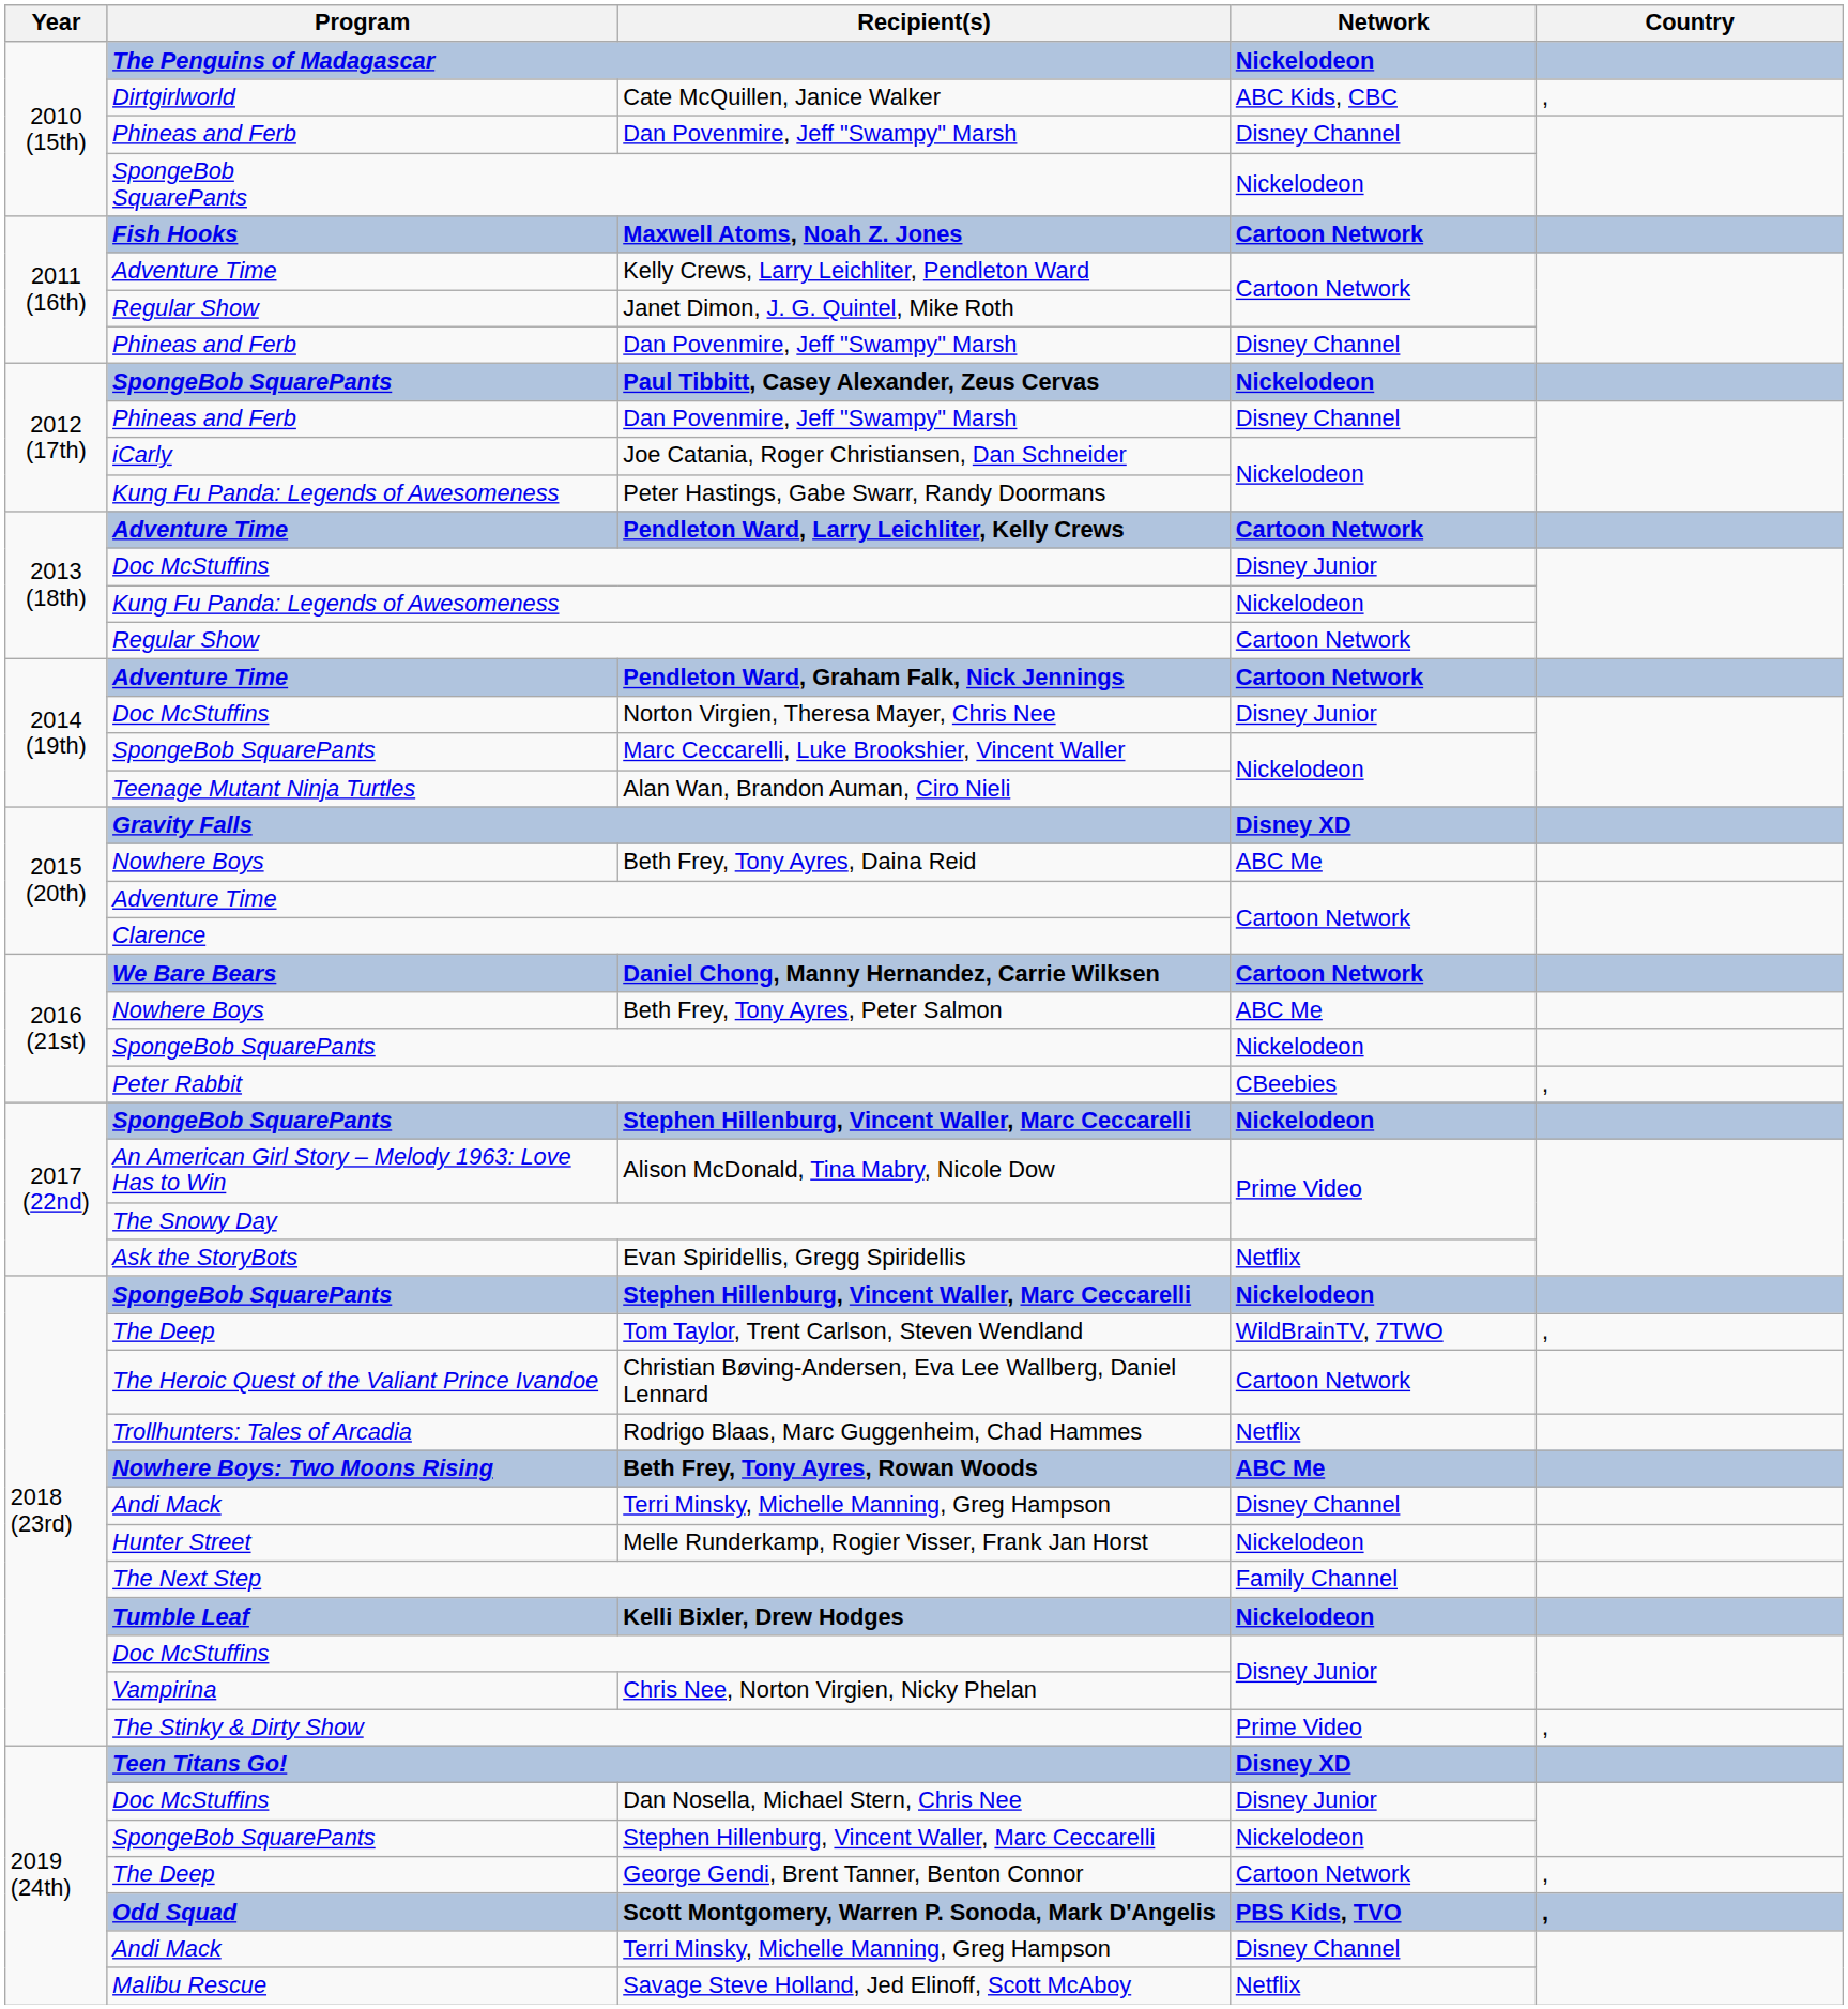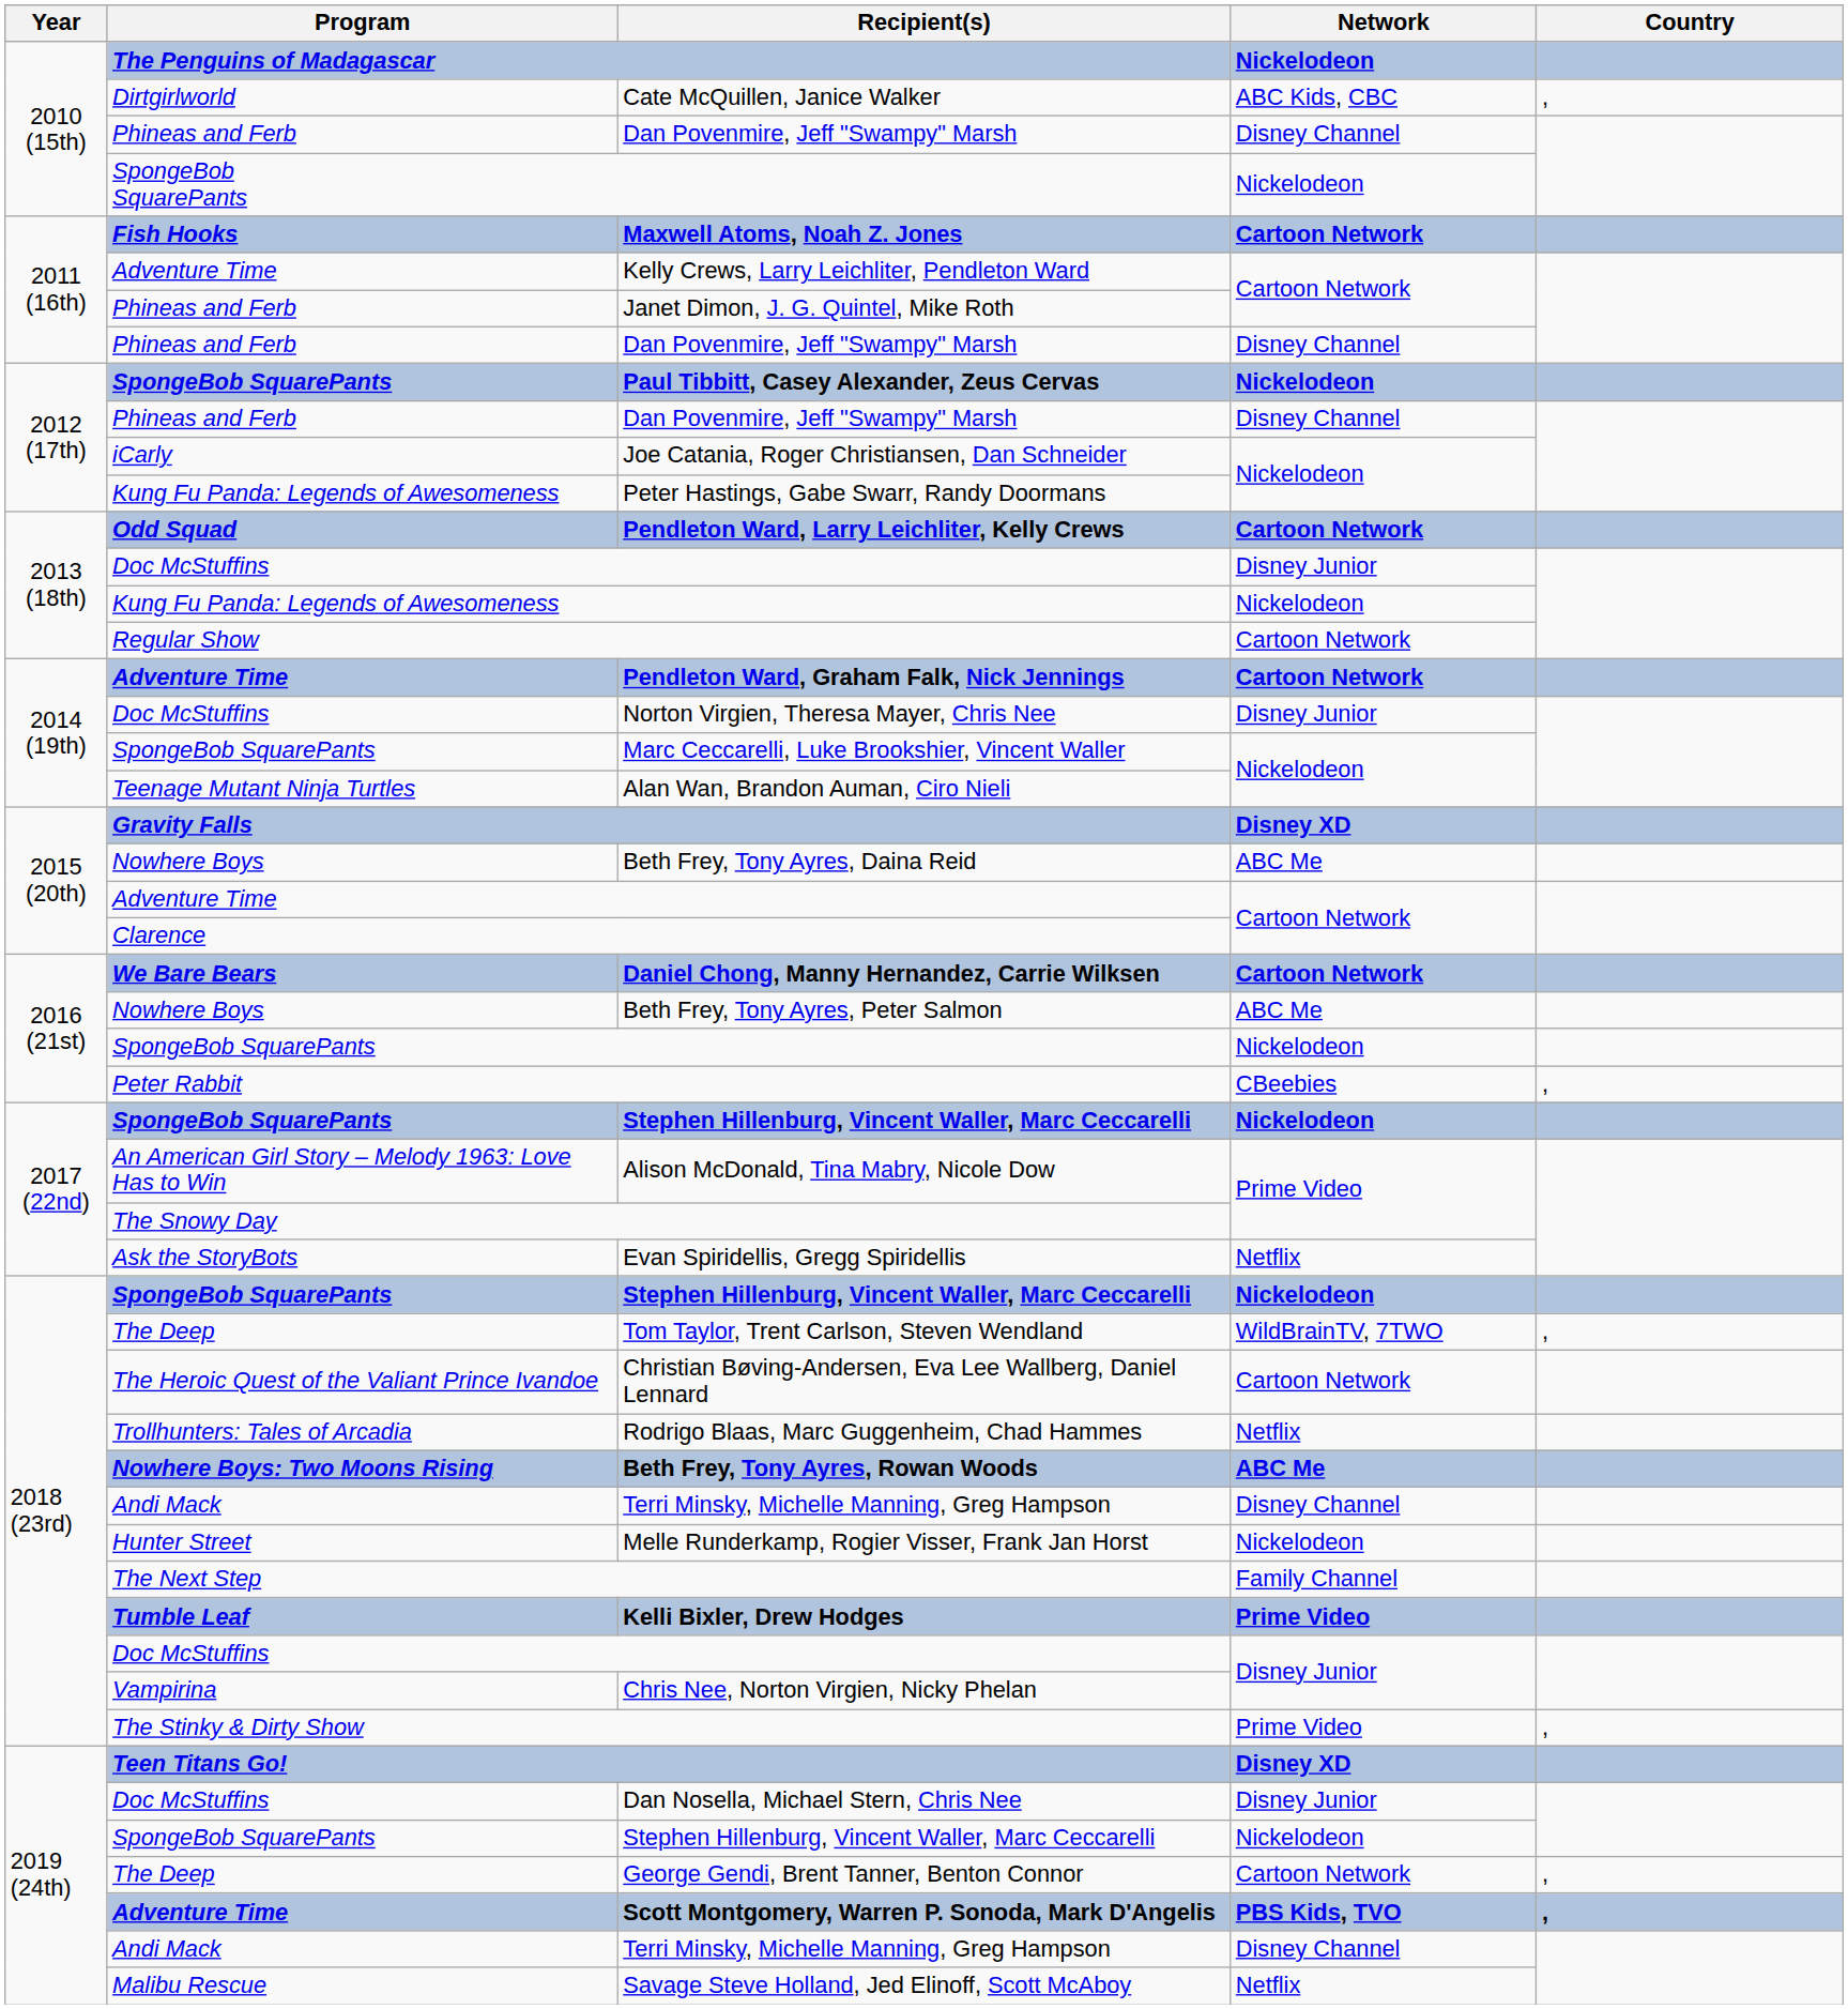 <table class="wikitable" style="width:100%">
 <tr bgcolor="#CCCCCC" align="center">
 <th width="5%">Year</th>
 <th width="25%">Program</th>
 <th width="30%">Recipient(s)</th>
 <th width="15%">Network</th>
 <th width="15%">Country</th>
 </tr>
 <tr>
 <td rowspan="4" style="text-align:center;">2010<br>(15th)<br></td>
 <td colspan="2" style="background:#B0C4DE;"><strong><em><a href='#'>The Penguins of Madagascar</a></em></strong></td>
 <td style="background:#B0C4DE;"><strong><a href='#'>Nickelodeon</a></strong></td>
 <td style="background:#B0C4DE;"><strong></strong></td>
 </tr>
 <tr>
 <td><em><a href='#'>Dirtgirlworld</a></em></td>
 <td>Cate McQuillen, Janice Walker</td>
 <td><a href='#'>ABC Kids</a>, <a href='#'>CBC</a></td>
 <td>, </td>
 </tr>
 <tr>
 <td><em><a href='#'>Phineas and Ferb</a></em></td>
 <td><a href='#'>Dan Povenmire</a>, <a href='#'>Jeff "Swampy" Marsh</a></td>
 <td><a href='#'>Disney Channel</a></td>
 <td rowspan="2"></td>
 </tr>
 <tr>
 <td colspan="2"><em><a href='#'>SpongeBob</a></em><br><em><a href='#'>SquarePants</a></em></td>
 <td><a href='#'>Nickelodeon</a></td>
 </tr>
 <tr>
 <td rowspan="4" style="text-align:center;">2011<br>(16th)<br></td>
 <td style="background:#B0C4DE;"><strong><em><a href='#'>Fish Hooks</a></em></strong></td>
 <td style="background:#B0C4DE;"><strong><a href='#'>Maxwell Atoms</a>, <a href='#'>Noah Z. Jones</a></strong></td>
 <td style="background:#B0C4DE;"><strong><a href='#'>Cartoon Network</a></strong></td>
 <td style="background:#B0C4DE;"><strong></strong></td>
 </tr>
 <tr>
 <td><em><a href='#'>Adventure Time</a></em></td>
 <td>Kelly Crews, <a href='#'>Larry Leichliter</a>, <a href='#'>Pendleton Ward</a></td>
 <td rowspan="2"><a href='#'>Cartoon Network</a></td>
 <td rowspan="3"></td>
 </tr>
 <tr>
-<td><em><a href='#'>Regular Show</a></em></td>
+<td><em><a href='#'>Phineas and Ferb</a></em></td>
 <td>Janet Dimon, <a href='#'>J. G. Quintel</a>, Mike Roth</td>
 </tr>
 <tr>
 <td><em><a href='#'>Phineas and Ferb</a></em></td>
 <td><a href='#'>Dan Povenmire</a>, <a href='#'>Jeff "Swampy" Marsh</a></td>
 <td><a href='#'>Disney Channel</a></td>
 </tr>
 <tr>
 <td rowspan="4" style="text-align:center;">2012<br>(17th)<br></td>
 <td style="background:#B0C4DE;"><strong><em><a href='#'>SpongeBob SquarePants</a></em></strong></td>
 <td style="background:#B0C4DE;"><strong><a href='#'>Paul Tibbitt</a>, Casey Alexander, Zeus Cervas</strong></td>
 <td style="background:#B0C4DE;"><strong><a href='#'>Nickelodeon</a></strong></td>
 <td style="background:#B0C4DE;"><strong></strong></td>
 </tr>
 <tr>
 <td><em><a href='#'>Phineas and Ferb</a></em></td>
 <td><a href='#'>Dan Povenmire</a>, <a href='#'>Jeff "Swampy" Marsh</a></td>
 <td><a href='#'>Disney Channel</a></td>
 <td rowspan="3"></td>
 </tr>
 <tr>
 <td><em><a href='#'>iCarly</a></em></td>
 <td>Joe Catania, Roger Christiansen, <a href='#'>Dan Schneider</a></td>
 <td rowspan="2"><a href='#'>Nickelodeon</a></td>
 </tr>
 <tr>
 <td><em><a href='#'>Kung Fu Panda: Legends of Awesomeness</a></em></td>
 <td>Peter Hastings, Gabe Swarr, Randy Doormans</td>
 </tr>
 <tr>
 <td rowspan="4" style="text-align:center;">2013<br>(18th)<br></td>
-<td style="background:#B0C4DE;"><strong><em><a href='#'>Adventure Time</a></em></strong></td>
+<td style="background:#B0C4DE;"><strong><em><a href='#'>Odd Squad</a></em></strong></td>
 <td style="background:#B0C4DE;"><strong><a href='#'>Pendleton Ward</a>, <a href='#'>Larry Leichliter</a>, Kelly Crews</strong></td>
 <td style="background:#B0C4DE;"><strong><a href='#'>Cartoon Network</a></strong></td>
 <td style="background:#B0C4DE;"><strong></strong></td>
 </tr>
 <tr>
 <td colspan="2"><em><a href='#'>Doc McStuffins</a></em></td>
 <td><a href='#'>Disney Junior</a></td>
 <td rowspan="3"></td>
 </tr>
 <tr>
 <td colspan="2"><em><a href='#'>Kung Fu Panda: Legends of Awesomeness</a></em></td>
 <td><a href='#'>Nickelodeon</a></td>
 </tr>
 <tr>
 <td colspan="2"><em><a href='#'>Regular Show</a></em></td>
 <td><a href='#'>Cartoon Network</a></td>
 </tr>
 <tr>
 <td rowspan="4" style="text-align:center;">2014<br>(19th)<br></td>
 <td style="background:#B0C4DE;"><strong><em><a href='#'>Adventure Time</a></em></strong></td>
 <td style="background:#B0C4DE;"><strong><a href='#'>Pendleton Ward</a>, Graham Falk, <a href='#'>Nick Jennings</a></strong></td>
 <td style="background:#B0C4DE;"><strong><a href='#'>Cartoon Network</a></strong></td>
 <td style="background:#B0C4DE;"><strong></strong></td>
 </tr>
 <tr>
 <td><em><a href='#'>Doc McStuffins</a></em></td>
 <td>Norton Virgien, Theresa Mayer, <a href='#'>Chris Nee</a></td>
 <td><a href='#'>Disney Junior</a></td>
 <td rowspan="3"></td>
 </tr>
 <tr>
 <td><em><a href='#'>SpongeBob SquarePants</a></em></td>
 <td><a href='#'>Marc Ceccarelli</a>, <a href='#'>Luke Brookshier</a>, <a href='#'>Vincent Waller</a></td>
 <td rowspan="2"><a href='#'>Nickelodeon</a></td>
 </tr>
 <tr>
 <td><em><a href='#'>Teenage Mutant Ninja Turtles</a></em></td>
 <td>Alan Wan, Brandon Auman, <a href='#'>Ciro Nieli</a></td>
 </tr>
 <tr>
 <td rowspan="4" style="text-align:center;">2015<br>(20th)<br></td>
 <td colspan="2" style="background:#B0C4DE;"><strong><em><a href='#'>Gravity Falls</a></em></strong></td>
 <td style="background:#B0C4DE;"><strong><a href='#'>Disney XD</a></strong></td>
 <td style="background:#B0C4DE;"><strong></strong></td>
 </tr>
 <tr>
 <td><em><a href='#'>Nowhere Boys</a></em></td>
 <td>Beth Frey, <a href='#'>Tony Ayres</a>, Daina Reid</td>
 <td><a href='#'>ABC Me</a></td>
 <td></td>
 </tr>
 <tr>
 <td colspan="2"><em><a href='#'>Adventure Time</a></em></td>
 <td rowspan="2"><a href='#'>Cartoon Network</a></td>
 <td rowspan="2"></td>
 </tr>
 <tr>
 <td colspan="2"><em><a href='#'>Clarence</a></em></td>
 </tr>
 <tr>
 <td rowspan="4" style="text-align:center;">2016<br>(21st)<br></td>
 <td style="background:#B0C4DE;"><strong><em><a href='#'>We Bare Bears</a></em></strong></td>
 <td style="background:#B0C4DE;"><strong><a href='#'>Daniel Chong</a>, Manny Hernandez, Carrie Wilksen</strong></td>
 <td style="background:#B0C4DE;"><strong><a href='#'>Cartoon Network</a></strong></td>
 <td style="background:#B0C4DE;"><strong></strong></td>
 </tr>
 <tr>
 <td><em><a href='#'>Nowhere Boys</a></em></td>
 <td>Beth Frey, <a href='#'>Tony Ayres</a>, Peter Salmon</td>
 <td><a href='#'>ABC Me</a></td>
 <td></td>
 </tr>
 <tr>
 <td colspan="2"><em><a href='#'>SpongeBob SquarePants</a></em></td>
 <td><a href='#'>Nickelodeon</a></td>
 <td></td>
 </tr>
 <tr>
 <td colspan="2"><em><a href='#'>Peter Rabbit</a></em></td>
 <td><a href='#'>CBeebies</a></td>
 <td>, </td>
 </tr>
 <tr>
 <td rowspan="4" style="text-align:center;">2017<br>(<a href='#'>22nd</a>)<br></td>
 <td style="background:#B0C4DE;"><strong><em><a href='#'>SpongeBob SquarePants</a></em></strong></td>
 <td style="background:#B0C4DE;"><strong><a href='#'>Stephen Hillenburg</a>, <a href='#'>Vincent Waller</a>, <a href='#'>Marc Ceccarelli</a></strong></td>
 <td style="background:#B0C4DE;"><strong><a href='#'>Nickelodeon</a></strong></td>
 <td style="background:#B0C4DE;"><strong></strong></td>
 </tr>
 <tr>
 <td><em><a href='#'>An American Girl Story – Melody 1963: Love Has to Win</a></em></td>
 <td>Alison McDonald, <a href='#'>Tina Mabry</a>, Nicole Dow</td>
 <td rowspan="2"><a href='#'>Prime Video</a></td>
 <td rowspan="3"></td>
 </tr>
 <tr>
 <td colspan="2"><em><a href='#'>The Snowy Day</a></em></td>
 </tr>
 <tr>
 <td><em><a href='#'>Ask the StoryBots</a></em></td>
 <td>Evan Spiridellis, Gregg Spiridellis</td>
 <td><a href='#'>Netflix</a></td>
 </tr>
 <tr>
 <td rowspan="12">2018<br>(23rd)<br></td>
 <td style="background:#B0C4DE;"><strong><em><a href='#'>SpongeBob SquarePants</a></em></strong></td>
 <td style="background:#B0C4DE;"><strong><a href='#'>Stephen Hillenburg</a>, <a href='#'>Vincent Waller</a>, <a href='#'>Marc Ceccarelli</a></strong></td>
 <td style="background:#B0C4DE;"><strong><a href='#'>Nickelodeon</a></strong></td>
 <td style="background:#B0C4DE;"><strong></strong></td>
 </tr>
 <tr>
 <td><em><a href='#'>The Deep</a></em></td>
 <td><a href='#'>Tom Taylor</a>, Trent Carlson, Steven Wendland</td>
 <td><a href='#'>WildBrainTV</a>, <a href='#'>7TWO</a></td>
 <td>, </td>
 </tr>
 <tr>
 <td><em><a href='#'>The Heroic Quest of the Valiant Prince Ivandoe</a></em></td>
 <td>Christian Bøving-Andersen, Eva Lee Wallberg, Daniel Lennard</td>
 <td><a href='#'>Cartoon Network</a></td>
 <td></td>
 </tr>
 <tr>
 <td><em><a href='#'>Trollhunters: Tales of Arcadia</a></em></td>
 <td>Rodrigo Blaas, Marc Guggenheim, Chad Hammes</td>
 <td><a href='#'>Netflix</a></td>
 <td></td>
 </tr>
 <tr>
 <td style="background:#B0C4DE;"><strong><em><a href='#'>Nowhere Boys: Two Moons Rising</a></em></strong></td>
 <td style="background:#B0C4DE;"><strong>Beth Frey, <a href='#'>Tony Ayres</a>, Rowan Woods</strong></td>
 <td style="background:#B0C4DE;"><strong><a href='#'>ABC Me</a></strong></td>
 <td style="background:#B0C4DE;"><strong></strong></td>
 </tr>
 <tr>
 <td><em><a href='#'>Andi Mack</a></em></td>
 <td><a href='#'>Terri Minsky</a>, <a href='#'>Michelle Manning</a>, Greg Hampson</td>
 <td><a href='#'>Disney Channel</a></td>
 <td></td>
 </tr>
 <tr>
 <td><em><a href='#'>Hunter Street</a></em></td>
 <td>Melle Runderkamp, Rogier Visser, Frank Jan Horst</td>
 <td><a href='#'>Nickelodeon</a></td>
 <td></td>
 </tr>
 <tr>
 <td colspan="2"><em><a href='#'>The Next Step</a></em></td>
 <td><a href='#'>Family Channel</a></td>
 <td></td>
 </tr>
 <tr>
 <td style="background:#B0C4DE;"><strong><em><a href='#'>Tumble Leaf</a></em></strong></td>
 <td style="background:#B0C4DE;"><strong>Kelli Bixler, Drew Hodges</strong></td>
-<td style="background:#B0C4DE;"><strong><a href='#'>Nickelodeon</a></strong></td>
+<td style="background:#B0C4DE;"><strong><a href='#'>Prime Video</a></strong></td>
 <td style="background:#B0C4DE;"><strong></strong></td>
 </tr>
 <tr>
 <td colspan="2"><em><a href='#'>Doc McStuffins</a></em></td>
 <td rowspan="2"><a href='#'>Disney Junior</a></td>
 <td rowspan="2"></td>
 </tr>
 <tr>
 <td><em><a href='#'>Vampirina</a></em></td>
 <td><a href='#'>Chris Nee</a>, Norton Virgien, Nicky Phelan</td>
 </tr>
 <tr>
 <td colspan="2"><em><a href='#'>The Stinky & Dirty Show</a></em></td>
 <td><a href='#'>Prime Video</a></td>
 <td>, </td>
 </tr>
 <tr>
 <td rowspan="7">2019<br>(24th)<br></td>
 <td colspan="2" style="background:#B0C4DE;"><strong><em><a href='#'>Teen Titans Go!</a></em></strong></td>
 <td style="background:#B0C4DE;"><strong><a href='#'>Disney XD</a></strong></td>
 <td style="background:#B0C4DE;"><strong></strong></td>
 </tr>
 <tr>
 <td><em><a href='#'>Doc McStuffins</a></em></td>
 <td>Dan Nosella, Michael Stern, <a href='#'>Chris Nee</a></td>
 <td><a href='#'>Disney Junior</a></td>
 <td rowspan="2"></td>
 </tr>
 <tr>
 <td><em><a href='#'>SpongeBob SquarePants</a></em></td>
 <td><a href='#'>Stephen Hillenburg</a>, <a href='#'>Vincent Waller</a>, <a href='#'>Marc Ceccarelli</a></td>
 <td><a href='#'>Nickelodeon</a></td>
 </tr>
 <tr>
 <td><em><a href='#'>The Deep</a></em></td>
 <td><a href='#'>George Gendi</a>, Brent Tanner, Benton Connor</td>
 <td><a href='#'>Cartoon Network</a></td>
 <td>, </td>
 </tr>
 <tr>
-<td style="background:#B0C4DE;"><strong><em><a href='#'>Odd Squad</a></em></strong></td>
+<td style="background:#B0C4DE;"><strong><em><a href='#'>Adventure Time</a></em></strong></td>
 <td style="background:#B0C4DE;"><strong>Scott Montgomery, Warren P. Sonoda, Mark D'Angelis</strong></td>
 <td style="background:#B0C4DE;"><strong><a href='#'>PBS Kids</a>, <a href='#'>TVO</a></strong></td>
 <td style="background:#B0C4DE;"><strong>, </strong></td>
 </tr>
 <tr>
 <td><em><a href='#'>Andi Mack</a></em></td>
 <td><a href='#'>Terri Minsky</a>, <a href='#'>Michelle Manning</a>, Greg Hampson</td>
 <td><a href='#'>Disney Channel</a></td>
 <td rowspan="2"></td>
 </tr>
 <tr>
 <td><em><a href='#'>Malibu Rescue</a></em></td>
 <td><a href='#'>Savage Steve Holland</a>, Jed Elinoff, <a href='#'>Scott McAboy</a></td>
 <td><a href='#'>Netflix</a></td>
 </tr>
 </table>
